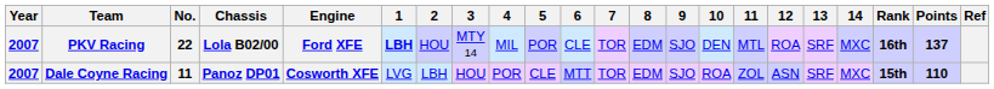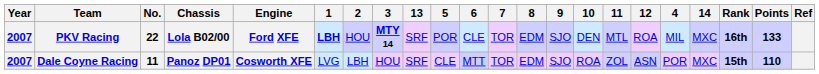 <table class="wikitable" style="text-align:center; font-size:85%">
 <tr>
 <th>Year</th>
 <th>Team</th>
 <th>No.</th>
 <th>Chassis</th>
 <th>Engine</th>
 <th>1</th>
 <th>2</th>
 <th>3</th>
-<th>4</th>
+<th>13</th>
 <th>5</th>
 <th>6</th>
 <th>7</th>
 <th>8</th>
 <th>9</th>
 <th>10</th>
 <th>11</th>
 <th>12</th>
-<th>13</th>
+<th>4</th>
 <th>14</th>
 <th>Rank</th>
 <th>Points</th>
 <th>Ref</th>
 </tr>
 <tr>
 <th><a href='#'>2007</a></th>
 <th nowrap><a href='#'>PKV Racing</a></th>
 <th>22</th>
 <th nowrap><a href='#'>Lola</a> B02/00</th>
 <th nowrap><a href='#'>Ford</a> <a href='#'>XFE</a></th>
 <td style="background:#CFEAFF;"><strong><a href='#'>LBH</a><br></strong></td>
 <td style="background:#CFCFFF;"><a href='#'>HOU</a><br></td>
-<td style="background:#CFCFFF;"><a href='#'>MTY</a><br><small>14 </small></td>
-<td style="background:#CFEAFF;"><a href='#'>MIL</a><br></td>
+<td style="background:#CFCFFF;"><strong><a href='#'>MTY</a><br><small>14 </small></strong></td>
+<td style="background:#EFCFFF;"><a href='#'>SRF</a><br></td>
 <td style="background:#CFCFFF;"><a href='#'>POR</a><br></td>
 <td style="background:#CFEAFF;"><a href='#'>CLE</a><br></td>
 <td style="background:#EFCFFF;"><a href='#'>TOR</a><br></td>
 <td style="background:#CFCFFF;"><a href='#'>EDM</a><br></td>
 <td style="background:#CFCFFF;"><a href='#'>SJO</a><br></td>
 <td style="background:#CFEAFF;"><a href='#'>DEN</a><br></td>
 <td style="background:#CFCFFF;"><a href='#'>MTL</a><br></td>
 <td style="background:#EFCFFF;"><a href='#'>ROA</a><br></td>
-<td style="background:#EFCFFF;"><a href='#'>SRF</a><br></td>
+<td style="background:#CFEAFF;"><a href='#'>MIL</a><br></td>
 <td style="background:#CFCFFF;"><a href='#'>MXC</a><br></td>
 <td style="background:#CFCFFF;"><strong>16th</strong></td>
-<td style="background:#CFCFFF;"><strong>137</strong></td>
+<td style="background:#CFCFFF;"><strong>133</strong></td>
 <th></th>
 </tr>
 <tr>
 <th><a href='#'>2007</a></th>
 <th nowrap><a href='#'>Dale Coyne Racing</a></th>
 <th>11</th>
 <th nowrap><a href='#'>Panoz</a> <a href='#'>DP01</a></th>
 <th nowrap><a href='#'>Cosworth XFE</a></th>
 <td style="background:#CFEAFF;"><a href='#'>LVG</a><br></td>
 <td style="background:#CFEAFF;"><a href='#'>LBH</a><br></td>
 <td style="background:#EFCFFF;"><a href='#'>HOU</a><br></td>
-<td style="background:#EFCFFF;"><a href='#'>POR</a><br></td>
+<td style="background:#EFCFFF;"><a href='#'>SRF</a><br></td>
 <td style="background:#EFCFFF;"><a href='#'>CLE</a><br></td>
 <td style="background:#CFCFFF;"><a href='#'>MTT</a><br></td>
 <td style="background:#EFCFFF;"><a href='#'>TOR</a><br></td>
 <td style="background:#EFCFFF;"><a href='#'>EDM</a><br></td>
 <td style="background:#EFCFFF;"><a href='#'>SJO</a><br></td>
 <td style="background:#EFCFFF;"><a href='#'>ROA</a><br></td>
 <td style="background:#CFCFFF;"><a href='#'>ZOL</a><br></td>
 <td style="background:#CFCFFF;"><a href='#'>ASN</a><br></td>
-<td style="background:#EFCFFF;"><a href='#'>SRF</a><br></td>
+<td style="background:#EFCFFF;"><a href='#'>POR</a><br></td>
 <td style="background:#EFCFFF;"><a href='#'>MXC</a><br></td>
 <td style="background:#CFCFFF;"><strong>15th</strong></td>
 <td style="background:#CFCFFF;"><strong>110</strong></td>
 <th></th>
 </tr>
 </table>
